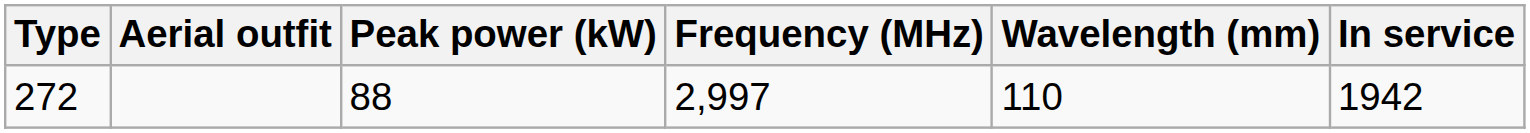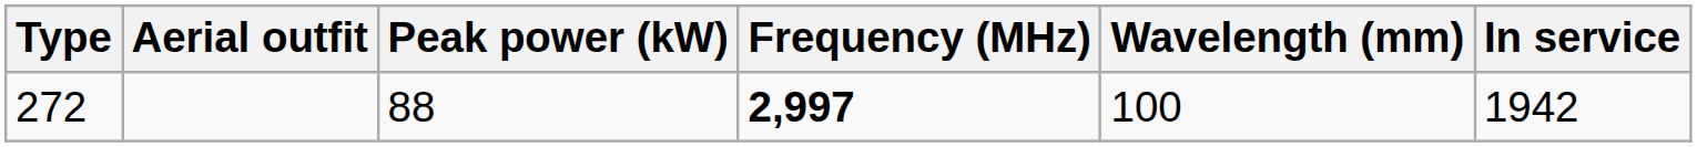 <table class="wikitable">
 <tr>
 <th>Type</th>
 <th>Aerial outfit</th>
 <th>Peak power (kW)</th>
 <th>Frequency (MHz)</th>
 <th>Wavelength (mm)</th>
 <th>In service</th>
 </tr>
 <tr>
 <td>272</td>
 <td></td>
 <td>88</td>
-<td>2,997</td>
-<td>110</td>
+<td><strong>2,997</strong></td>
+<td>100</td>
 <td>1942</td>
 </tr>
 </table>
